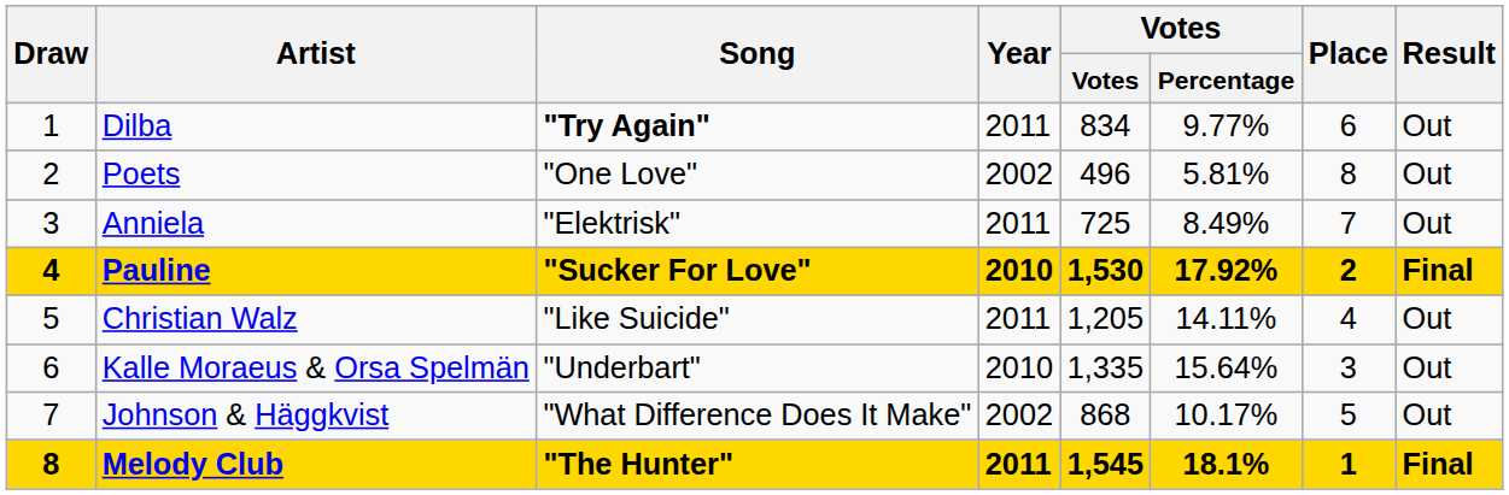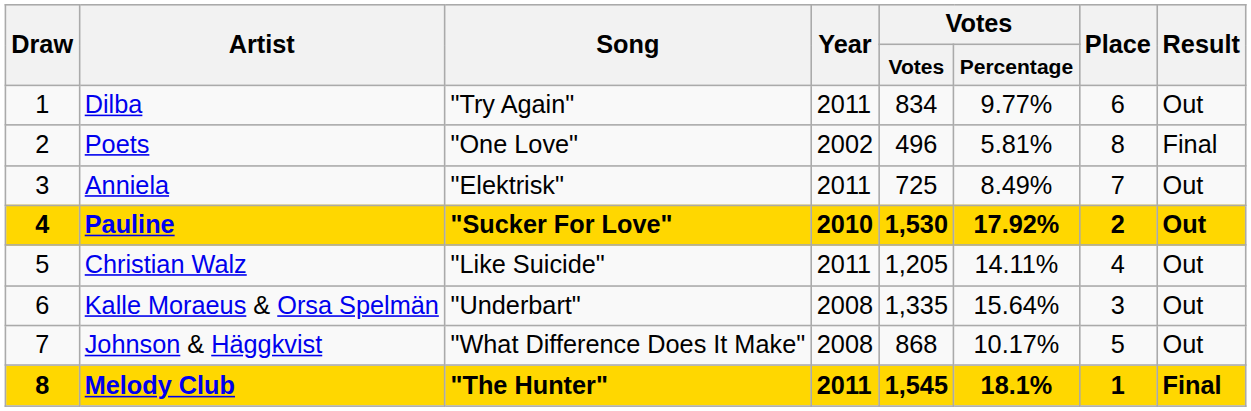 <table class="sortable wikitable" style="margin: 1em auto 1em auto; text-align:center;">
 <tr>
 <th rowspan="2">Draw</th>
 <th rowspan="2">Artist</th>
 <th rowspan="2">Song</th>
 <th rowspan="2">Year</th>
 <th colspan="2" class="unsortable">Votes</th>
 <th rowspan="2">Place</th>
 <th rowspan="2">Result</th>
 </tr>
 <tr>
 <th><small>Votes</small></th>
 <th><small>Percentage</small></th>
 </tr>
 <tr>
 <td>1</td>
 <td align="left"><a href='#'>Dilba</a></td>
-<td align="left"><strong>"Try Again"</strong></td>
+<td align="left">"Try Again"</td>
 <td align="left">2011</td>
 <td>834</td>
 <td>9.77%</td>
 <td>6</td>
 <td align="left">Out</td>
 </tr>
 <tr>
 <td>2</td>
 <td align="left"><a href='#'>Poets</a></td>
 <td align="left">"One Love"</td>
 <td align="left">2002</td>
 <td>496</td>
 <td>5.81%</td>
 <td>8</td>
-<td align="left">Out</td>
+<td align="left">Final</td>
 </tr>
 <tr>
 <td>3</td>
 <td align="left"><a href='#'>Anniela</a></td>
 <td align="left">"Elektrisk"</td>
 <td align="left">2011</td>
 <td>725</td>
 <td>8.49%</td>
 <td>7</td>
 <td align="left">Out</td>
 </tr>
 <tr style="font-weight:bold;background:gold;">
 <td>4</td>
 <td align="left"><strong><a href='#'>Pauline</a></strong></td>
 <td align="left"><strong>"Sucker For Love"</strong></td>
 <td align="left"><strong>2010</strong></td>
 <td><strong>1,530</strong></td>
 <td><strong>17.92%</strong></td>
 <td><strong>2</strong></td>
-<td align="left">Final</td>
+<td align="left">Out</td>
 </tr>
 <tr>
 <td>5</td>
 <td align="left"><a href='#'>Christian Walz</a></td>
 <td align="left">"Like Suicide"</td>
 <td align="left">2011</td>
 <td>1,205</td>
 <td>14.11%</td>
 <td>4</td>
 <td align="left">Out</td>
 </tr>
 <tr>
 <td>6</td>
 <td align="left"><a href='#'>Kalle Moraeus</a> & <a href='#'>Orsa Spelmän</a></td>
 <td align="left">"Underbart"</td>
-<td align="left">2010</td>
+<td align="left">2008</td>
 <td>1,335</td>
 <td>15.64%</td>
 <td>3</td>
 <td align="left">Out</td>
 </tr>
 <tr>
 <td>7</td>
 <td align="left"><a href='#'>Johnson</a> & <a href='#'>Häggkvist</a></td>
 <td align="left">"What Difference Does It Make"</td>
-<td align="left">2002</td>
+<td align="left">2008</td>
 <td>868</td>
 <td>10.17%</td>
 <td>5</td>
 <td align="left">Out</td>
 </tr>
 <tr style="font-weight:bold;background:gold;">
 <td>8</td>
 <td align="left"><strong><a href='#'>Melody Club</a></strong></td>
 <td align="left"><strong>"The Hunter"</strong></td>
 <td align="left"><strong>2011</strong></td>
 <td><strong>1,545</strong></td>
 <td><strong>18.1%</strong></td>
 <td><strong>1</strong></td>
 <td align="left">Final</td>
 </tr>
 </table>
